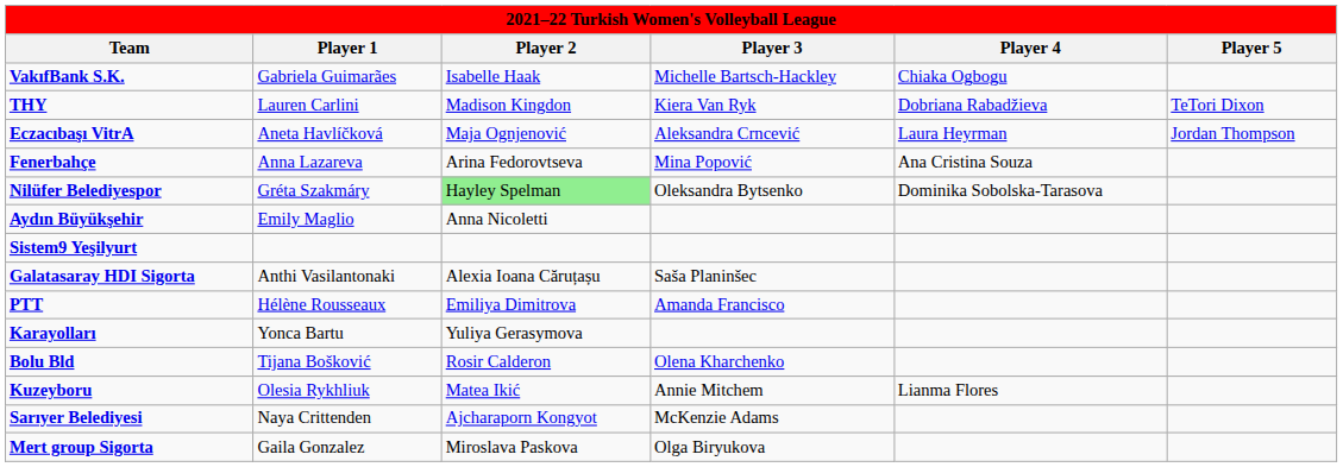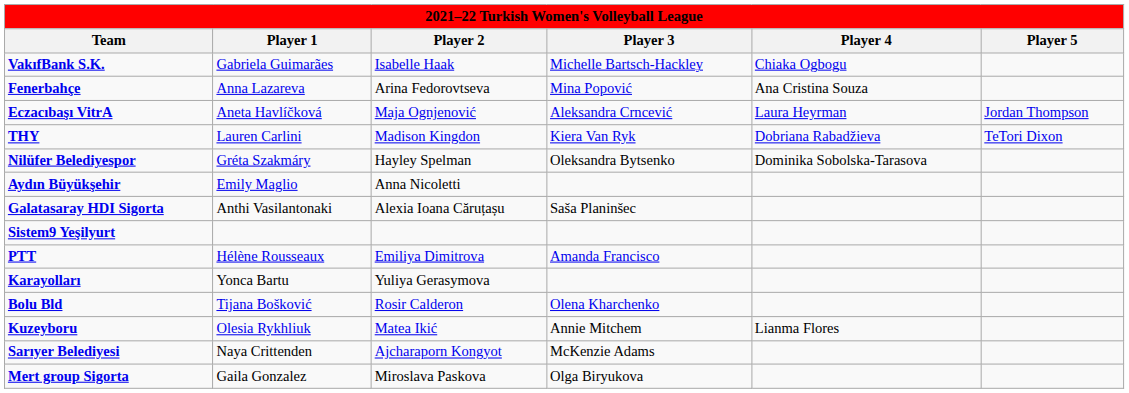 <table class="wikitable" style="font-size:90%; width: 70%; text-align:left;">
 <tr>
 <th style=background:red colspan=6><span>2021–22 Turkish Women's Volleyball League</span></th>
 </tr>
 <tr>
 <th>Team</th>
 <th>Player 1</th>
 <th>Player 2</th>
 <th>Player 3</th>
 <th>Player 4</th>
 <th>Player 5</th>
 </tr>
 <tr>
 <td><strong><a href='#'>VakıfBank S.K.</a></strong></td>
 <td> <a href='#'>Gabriela Guimarães</a></td>
 <td> <a href='#'>Isabelle Haak</a></td>
 <td> <a href='#'>Michelle Bartsch-Hackley</a></td>
 <td> <a href='#'>Chiaka Ogbogu</a></td>
 <td></td>
 </tr>
 <tr>
-<td><strong><a href='#'>THY</a></strong></td>
-<td> <a href='#'>Lauren Carlini</a></td>
-<td> <a href='#'>Madison Kingdon</a></td>
-<td> <a href='#'>Kiera Van Ryk</a></td>
-<td> <a href='#'>Dobriana Rabadžieva</a></td>
-<td> <a href='#'>TeTori Dixon</a></td>
+<td><strong><a href='#'>Fenerbahçe</a></strong></td>
+<td> <a href='#'>Anna Lazareva</a></td>
+<td> Arina Fedorovtseva</td>
+<td> <a href='#'>Mina Popović</a></td>
+<td> Ana Cristina Souza</td>
+<td></td>
 </tr>
 <tr>
 <td><strong><a href='#'>Eczacıbaşı VitrA</a></strong></td>
 <td> <a href='#'>Aneta Havlíčková</a></td>
 <td> <a href='#'>Maja Ognjenović</a></td>
 <td> <a href='#'>Aleksandra Crncević</a></td>
 <td> <a href='#'>Laura Heyrman</a></td>
 <td> <a href='#'>Jordan Thompson</a></td>
 </tr>
 <tr>
-<td><strong><a href='#'>Fenerbahçe</a></strong></td>
-<td> <a href='#'>Anna Lazareva</a></td>
-<td> Arina Fedorovtseva</td>
-<td> <a href='#'>Mina Popović</a></td>
-<td> Ana Cristina Souza</td>
-<td></td>
+<td><strong><a href='#'>THY</a></strong></td>
+<td> <a href='#'>Lauren Carlini</a></td>
+<td> <a href='#'>Madison Kingdon</a></td>
+<td> <a href='#'>Kiera Van Ryk</a></td>
+<td> <a href='#'>Dobriana Rabadžieva</a></td>
+<td> <a href='#'>TeTori Dixon</a></td>
 </tr>
 <tr>
 <td><strong><a href='#'>Nilüfer Belediyespor</a></strong></td>
 <td> <a href='#'>Gréta Szakmáry</a></td>
-<td style="background: lightgreen;"> Hayley Spelman</td>
+<td> Hayley Spelman</td>
 <td> Oleksandra Bytsenko</td>
 <td> Dominika Sobolska-Tarasova</td>
 <td></td>
 </tr>
 <tr>
 <td><strong><a href='#'>Aydın Büyükşehir</a></strong></td>
 <td> <a href='#'>Emily Maglio</a></td>
 <td> Anna Nicoletti</td>
 <td></td>
 <td></td>
 <td></td>
 </tr>
 <tr>
+<td><strong><a href='#'>Galatasaray HDI Sigorta</a></strong></td>
+<td>  Anthi Vasilantonaki</td>
+<td> Alexia Ioana Căruțașu</td>
+<td>  Saša Planinšec</td>
+<td></td>
+<td></td>
+</tr>
+<tr>
 <td><strong><a href='#'>Sistem9 Yeşilyurt</a></strong></td>
 <td></td>
 <td></td>
 <td></td>
-<td></td>
-<td></td>
-</tr>
-<tr>
-<td><strong><a href='#'>Galatasaray HDI Sigorta</a></strong></td>
-<td>  Anthi Vasilantonaki</td>
-<td> Alexia Ioana Căruțașu</td>
-<td>  Saša Planinšec</td>
 <td></td>
 <td></td>
 </tr>
 <tr>
 <td><strong><a href='#'>PTT</a></strong></td>
 <td> <a href='#'>Hélène Rousseaux</a></td>
 <td> <a href='#'>Emiliya Dimitrova</a></td>
 <td> <a href='#'>Amanda Francisco</a></td>
 <td></td>
 <td></td>
 </tr>
 <tr>
 <td><strong><a href='#'>Karayolları</a></strong></td>
 <td> Yonca Bartu</td>
 <td> Yuliya Gerasymova</td>
 <td></td>
 <td></td>
 <td></td>
 </tr>
 <tr>
 <td><strong><a href='#'>Bolu Bld</a></strong></td>
 <td> <a href='#'>Tijana Bošković</a></td>
 <td> <a href='#'>Rosir Calderon</a></td>
 <td> <a href='#'>Olena Kharchenko</a></td>
 <td></td>
 <td></td>
 </tr>
 <tr>
 <td><strong><a href='#'>Kuzeyboru</a></strong></td>
 <td> <a href='#'>Olesia Rykhliuk</a></td>
 <td> <a href='#'>Matea Ikić</a></td>
 <td> Annie Mitchem</td>
 <td> Lianma Flores</td>
 <td></td>
 </tr>
 <tr>
 <td><strong><a href='#'>Sarıyer Belediyesi</a></strong></td>
 <td> Naya Crittenden</td>
 <td> <a href='#'>Ajcharaporn Kongyot</a></td>
 <td> McKenzie Adams</td>
 <td></td>
 <td></td>
 </tr>
 <tr>
 <td><strong><a href='#'>Mert group Sigorta</a></strong></td>
 <td> Gaila Gonzalez</td>
 <td> Miroslava Paskova</td>
 <td> Olga Biryukova</td>
 <td></td>
 <td></td>
 </tr>
 </table>
